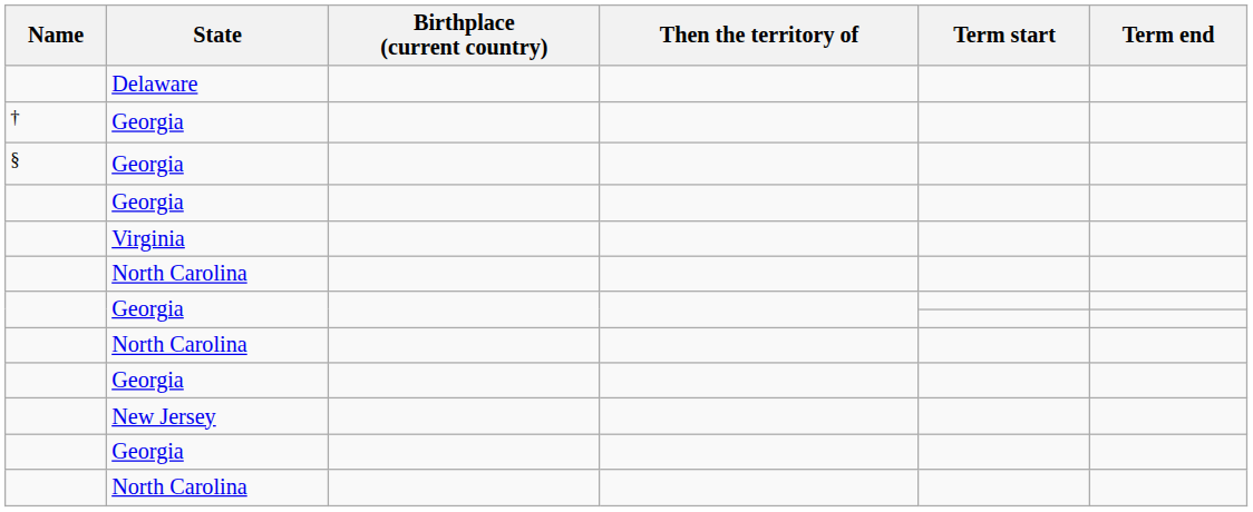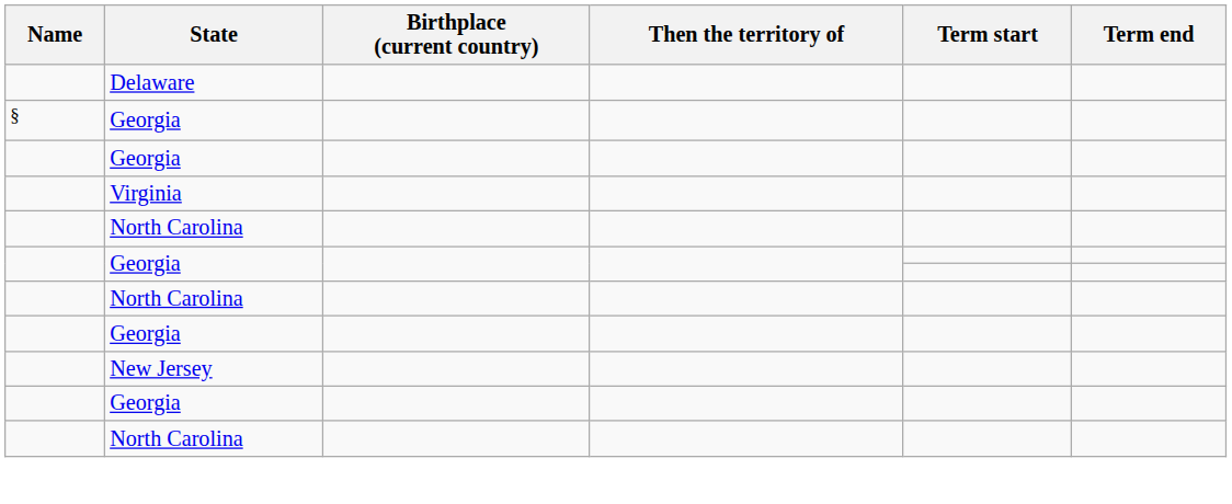 <table class="wikitable sortable" width="70%">
 <tr>
 <th>Name</th>
 <th>State</th>
 <th>Birthplace <br>(current country)</th>
 <th>Then the territory of</th>
 <th>Term start</th>
 <th>Term end</th>
 </tr>
 <tr>
 <td></td>
 <td><a href='#'>Delaware</a></td>
-<td></td>
-<td></td>
-<td align=center></td>
-<td align=center></td>
-</tr>
-<tr>
-<td><sup>†</sup></td>
-<td><a href='#'>Georgia</a></td>
 <td></td>
 <td></td>
 <td align=center></td>
 <td align=center></td>
 </tr>
 <tr>
 <td><sup>§</sup></td>
 <td><a href='#'>Georgia</a></td>
 <td></td>
 <td></td>
 <td align=center></td>
 <td align=center></td>
 </tr>
 <tr>
 <td></td>
 <td><a href='#'>Georgia</a></td>
 <td></td>
 <td></td>
 <td align=center></td>
 <td align=center></td>
 </tr>
 <tr>
 <td></td>
 <td><a href='#'>Virginia</a></td>
 <td></td>
 <td></td>
 <td align=center></td>
 <td align=center></td>
 </tr>
 <tr>
 <td></td>
 <td><a href='#'>North Carolina</a></td>
 <td></td>
 <td></td>
 <td align=center></td>
 <td align=center></td>
 </tr>
 <tr>
 <td rowspan="2"></td>
 <td rowspan="2"><a href='#'>Georgia</a></td>
 <td rowspan="2"></td>
 <td rowspan="2"></td>
 <td align=center></td>
 <td align=center></td>
 </tr>
 <tr>
 <td align=center></td>
 <td align=center></td>
 </tr>
 <tr>
 <td></td>
 <td><a href='#'>North Carolina</a></td>
 <td></td>
 <td></td>
 <td align=center></td>
 <td align=center></td>
 </tr>
 <tr>
 <td></td>
 <td><a href='#'>Georgia</a></td>
 <td></td>
 <td></td>
 <td align=center></td>
 <td align=center></td>
 </tr>
 <tr>
 <td></td>
 <td><a href='#'>New Jersey</a></td>
 <td></td>
 <td></td>
 <td align=center></td>
 <td align=center></td>
 </tr>
 <tr>
 <td></td>
 <td><a href='#'>Georgia</a></td>
 <td></td>
 <td></td>
 <td align=center></td>
 <td align=center></td>
 </tr>
 <tr>
 <td></td>
 <td><a href='#'>North Carolina</a></td>
 <td></td>
 <td></td>
 <td align=center></td>
 <td align=center></td>
 </tr>
 </table>
